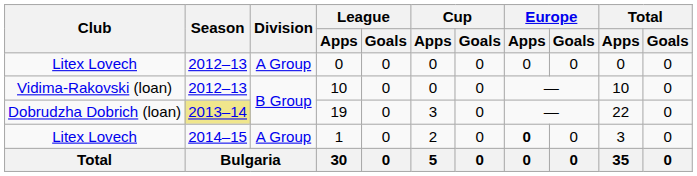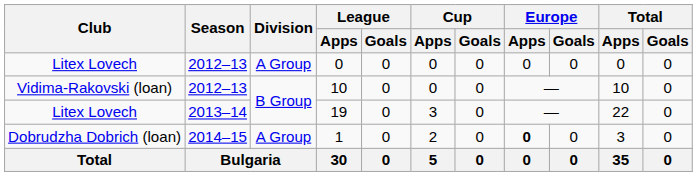 <table class="wikitable" style="font-size:90%; text-align: center">
 <tr>
 <th rowspan=2>Club</th>
 <th rowspan=2>Season</th>
 <th rowspan="2">Division</th>
 <th colspan=2>League</th>
 <th colspan=2>Cup</th>
 <th colspan=2><a href='#'>Europe</a></th>
 <th colspan=2>Total</th>
 </tr>
 <tr>
 <th>Apps</th>
 <th>Goals</th>
 <th>Apps</th>
 <th>Goals</th>
 <th>Apps</th>
 <th>Goals</th>
 <th>Apps</th>
 <th>Goals</th>
 </tr>
 <tr>
 <td rowspan=1><a href='#'>Litex Lovech</a></td>
 <td><a href='#'>2012–13</a></td>
 <td rowspan="1"><a href='#'>A Group</a></td>
 <td>0</td>
 <td>0</td>
 <td>0</td>
 <td>0</td>
 <td>0</td>
 <td>0</td>
 <td>0</td>
 <td>0</td>
 </tr>
 <tr>
 <td rowspan=1><a href='#'>Vidima-Rakovski</a> (loan)</td>
 <td><a href='#'>2012–13</a></td>
 <td rowspan="2"><a href='#'>B Group</a></td>
 <td>10</td>
 <td>0</td>
 <td>0</td>
 <td>0</td>
 <td colspan="2">—</td>
 <td>10</td>
 <td>0</td>
 </tr>
 <tr>
-<td rowspan=1><a href='#'>Dobrudzha Dobrich</a> (loan)</td>
-<td style="background: khaki;"><a href='#'>2013–14</a></td>
+<td rowspan=1><a href='#'>Litex Lovech</a></td>
+<td><a href='#'>2013–14</a></td>
 <td>19</td>
 <td>0</td>
 <td>3</td>
 <td>0</td>
 <td colspan="2">—</td>
 <td>22</td>
 <td>0</td>
 </tr>
 <tr>
-<td rowspan=1><a href='#'>Litex Lovech</a></td>
+<td rowspan=1><a href='#'>Dobrudzha Dobrich</a> (loan)</td>
 <td><a href='#'>2014–15</a></td>
 <td rowspan="1"><a href='#'>A Group</a></td>
 <td>1</td>
 <td>0</td>
 <td>2</td>
 <td>0</td>
 <td><strong>0</strong></td>
 <td>0</td>
 <td>3</td>
 <td>0</td>
 </tr>
 <tr>
 <th rowspan=1>Total</th>
 <th colspan=2>Bulgaria</th>
 <th>30</th>
 <th>0</th>
 <th>5</th>
 <th>0</th>
 <th>0</th>
 <th>0</th>
 <th>35</th>
 <th>0</th>
 </tr>
 </table>
